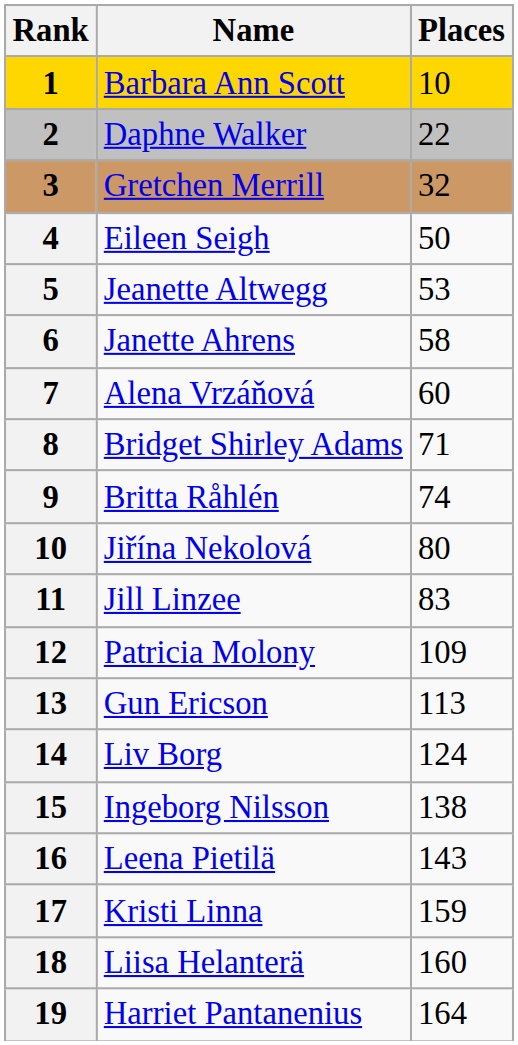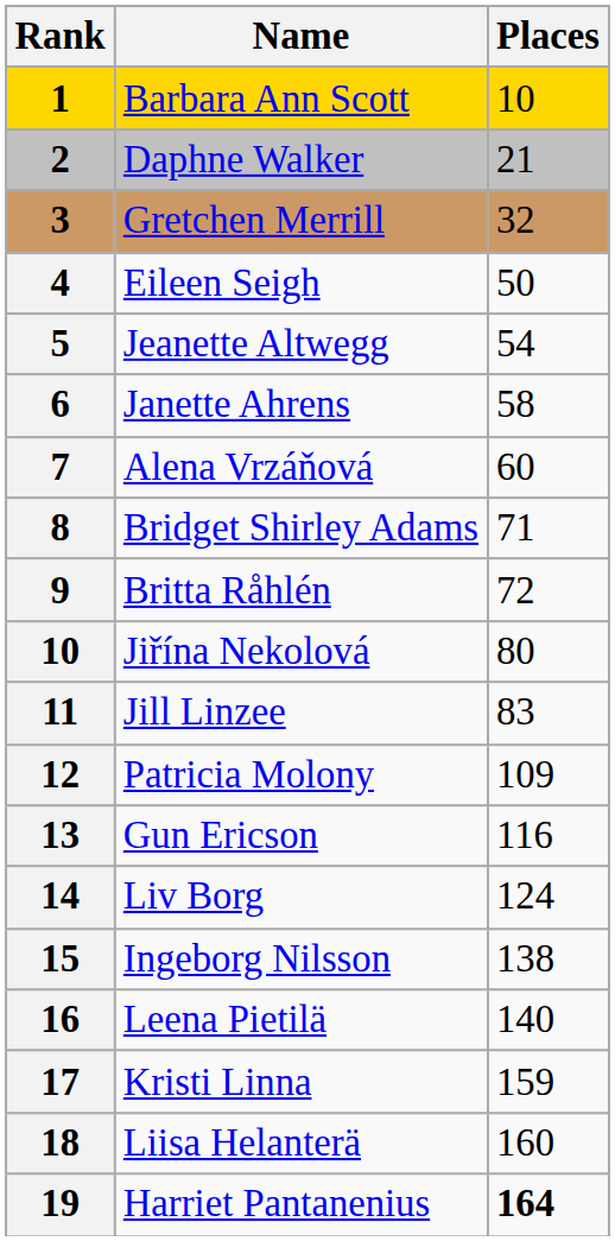 <table class="wikitable">
 <tr>
 <th>Rank</th>
 <th>Name</th>
 <th>Places</th>
 </tr>
 <tr bgcolor=gold>
 <td align=center><strong>1</strong></td>
 <td> <a href='#'>Barbara Ann Scott</a></td>
 <td>10</td>
 </tr>
 <tr bgcolor=silver>
 <td align=center><strong>2</strong></td>
 <td> <a href='#'>Daphne Walker</a></td>
-<td>22</td>
+<td>21</td>
 </tr>
 <tr bgcolor=cc9966>
 <td align=center><strong>3</strong></td>
 <td> <a href='#'>Gretchen Merrill</a></td>
 <td>32</td>
 </tr>
 <tr>
 <th>4</th>
 <td> <a href='#'>Eileen Seigh</a></td>
 <td>50</td>
 </tr>
 <tr>
 <th>5</th>
 <td> <a href='#'>Jeanette Altwegg</a></td>
-<td>53</td>
+<td>54</td>
 </tr>
 <tr>
 <th>6</th>
 <td> <a href='#'>Janette Ahrens</a></td>
 <td>58</td>
 </tr>
 <tr>
 <th>7</th>
 <td> <a href='#'>Alena Vrzáňová</a></td>
 <td>60</td>
 </tr>
 <tr>
 <th>8</th>
 <td> <a href='#'>Bridget Shirley Adams</a></td>
 <td>71</td>
 </tr>
 <tr>
 <th>9</th>
 <td> <a href='#'>Britta Råhlén</a></td>
-<td>74</td>
+<td>72</td>
 </tr>
 <tr>
 <th>10</th>
 <td> <a href='#'>Jiřína Nekolová</a></td>
 <td>80</td>
 </tr>
 <tr>
 <th>11</th>
 <td> <a href='#'>Jill Linzee</a></td>
 <td>83</td>
 </tr>
 <tr>
 <th>12</th>
 <td> <a href='#'>Patricia Molony</a></td>
 <td>109</td>
 </tr>
 <tr>
 <th>13</th>
 <td> <a href='#'>Gun Ericson</a></td>
-<td>113</td>
+<td>116</td>
 </tr>
 <tr>
 <th>14</th>
 <td> <a href='#'>Liv Borg</a></td>
 <td>124</td>
 </tr>
 <tr>
 <th>15</th>
 <td> <a href='#'>Ingeborg Nilsson</a></td>
 <td>138</td>
 </tr>
 <tr>
 <th>16</th>
 <td> <a href='#'>Leena Pietilä</a></td>
-<td>143</td>
+<td>140</td>
 </tr>
 <tr>
 <th>17</th>
 <td> <a href='#'>Kristi Linna</a></td>
 <td>159</td>
 </tr>
 <tr>
 <th>18</th>
 <td> <a href='#'>Liisa Helanterä</a></td>
 <td>160</td>
 </tr>
 <tr>
 <th>19</th>
 <td> <a href='#'>Harriet Pantanenius</a></td>
-<td>164</td>
+<td><strong>164</strong></td>
 </tr>
 </table>
